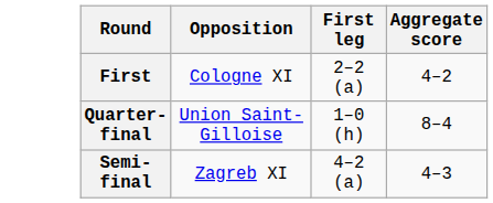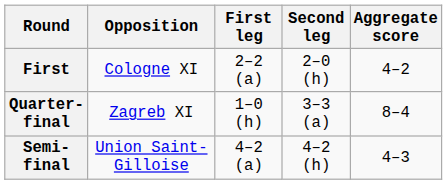 <table class="wikitable plainrowheaders" style="text-align:center;margin-left:1em;float:right">
 <tr>
 <th scope="col" style="width:25px;">Round</th>
 <th scope="col" style="width:100px;">Opposition</th>
 <th scope="col" style="width:50px;">First leg</th>
+<th scope="col" style="width:50px;">Second leg</th>
 <th scope="col" style="width:50px;">Aggregate score</th>
 </tr>
 <tr>
 <th scope=row style="text-align:center">First</th>
 <td><a href='#'>Cologne</a> XI</td>
 <td>2–2 (a)</td>
+<td>2–0 (h)</td>
 <td>4–2</td>
 </tr>
 <tr>
 <th scope=row style="text-align:center">Quarter-final</th>
-<td><a href='#'>Union Saint-Gilloise</a></td>
+<td><a href='#'>Zagreb</a> XI</td>
 <td>1–0 (h)</td>
+<td>3–3 (a)</td>
 <td>8–4</td>
 </tr>
 <tr>
 <th scope=row style="text-align:center">Semi-final</th>
-<td><a href='#'>Zagreb</a> XI</td>
+<td><a href='#'>Union Saint-Gilloise</a></td>
 <td>4–2 (a)</td>
+<td>4–2 (h)</td>
 <td>4–3</td>
 </tr>
 </table>
